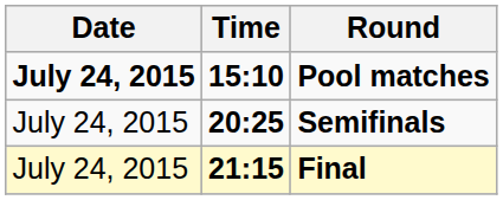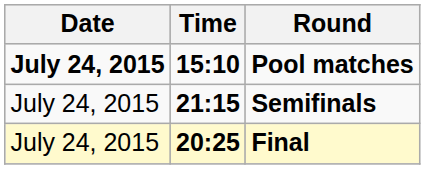 <table class="wikitable">
 <tr>
 <th>Date</th>
 <th>Time</th>
 <th>Round</th>
 </tr>
 <tr>
 <td><strong>July 24, 2015</strong></td>
 <td><strong>15:10</strong></td>
 <td><strong>Pool matches</strong></td>
 </tr>
 <tr>
 <td>July 24, 2015</td>
-<td><strong>20:25</strong></td>
+<td><strong>21:15</strong></td>
 <td><strong>Semifinals</strong></td>
 </tr>
 <tr style=background:lemonchiffon>
 <td>July 24, 2015</td>
-<td><strong>21:15</strong></td>
+<td><strong>20:25</strong></td>
 <td><strong>Final</strong></td>
 </tr>
 </table>
